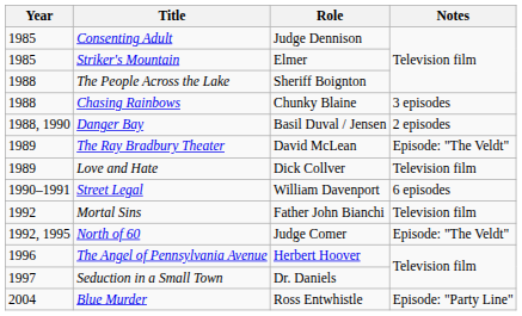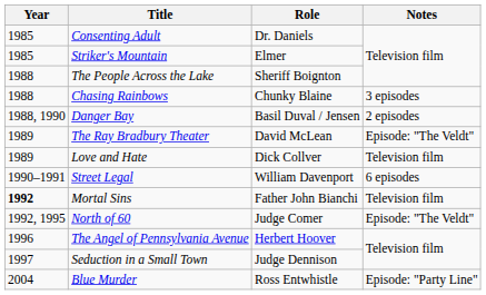 <table class="wikitable sortable">
 <tr>
 <th>Year</th>
 <th>Title</th>
 <th>Role</th>
 <th>Notes</th>
 </tr>
 <tr>
 <td>1985</td>
 <td><a href='#'><em>Consenting Adult</em></a></td>
-<td>Judge Dennison</td>
+<td>Dr. Daniels</td>
 <td rowspan="3">Television film</td>
 </tr>
 <tr>
 <td>1985</td>
 <td><em><a href='#'>Striker's Mountain</a></em></td>
 <td>Elmer</td>
 </tr>
 <tr>
 <td>1988</td>
 <td><em>The People Across the Lake</em></td>
 <td>Sheriff Boignton</td>
 </tr>
 <tr>
 <td>1988</td>
 <td><a href='#'><em>Chasing Rainbows</em></a></td>
 <td>Chunky Blaine</td>
 <td>3 episodes</td>
 </tr>
 <tr>
 <td>1988, 1990</td>
 <td><em><a href='#'>Danger Bay</a></em></td>
 <td>Basil Duval / Jensen</td>
 <td>2 episodes</td>
 </tr>
 <tr>
 <td>1989</td>
 <td><em><a href='#'>The Ray Bradbury Theater</a></em></td>
 <td>David McLean</td>
 <td>Episode: "The Veldt"</td>
 </tr>
 <tr>
 <td>1989</td>
 <td><em>Love and Hate</em></td>
 <td>Dick Collver</td>
 <td>Television film</td>
 </tr>
 <tr>
 <td>1990–1991</td>
 <td><a href='#'><em>Street Legal</em></a></td>
 <td>William Davenport</td>
 <td>6 episodes</td>
 </tr>
 <tr>
-<td>1992</td>
+<td><strong>1992</strong></td>
 <td><em>Mortal Sins</em></td>
 <td>Father John Bianchi</td>
 <td>Television film</td>
 </tr>
 <tr>
 <td>1992, 1995</td>
 <td><em><a href='#'>North of 60</a></em></td>
 <td>Judge Comer</td>
 <td>Episode: "The Veldt"</td>
 </tr>
 <tr>
 <td>1996</td>
 <td><em><a href='#'>The Angel of Pennsylvania Avenue</a></em></td>
 <td><a href='#'>Herbert Hoover</a></td>
 <td rowspan="2">Television film</td>
 </tr>
 <tr>
 <td>1997</td>
 <td><em>Seduction in a Small Town</em></td>
-<td>Dr. Daniels</td>
+<td>Judge Dennison</td>
 </tr>
 <tr>
 <td>2004</td>
 <td><a href='#'><em>Blue Murder</em></a></td>
 <td>Ross Entwhistle</td>
 <td>Episode: "Party Line"</td>
 </tr>
 </table>
